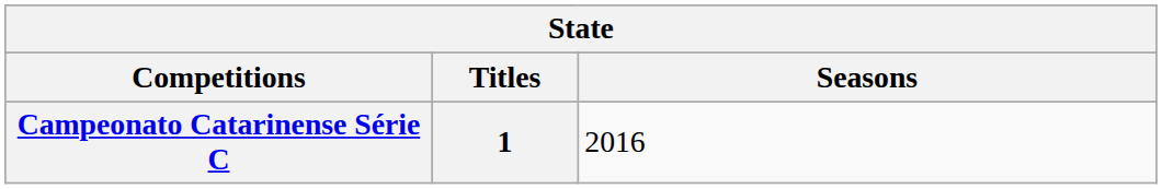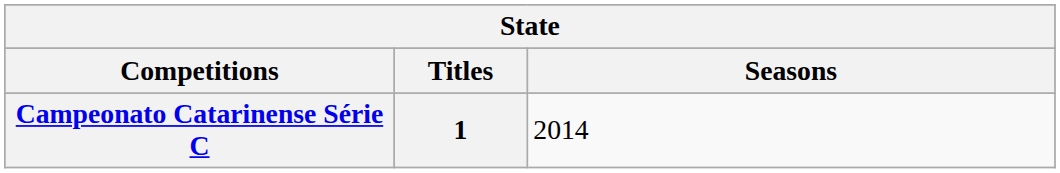 <table class="wikitable">
 <tr>
 <th colspan="3">State</th>
 </tr>
 <tr>
 <th style="width:260px">Competitions</th>
 <th style="width:80px">Titles</th>
 <th style="width:380px">Seasons</th>
 </tr>
 <tr>
 <th><a href='#'>Campeonato Catarinense Série C</a></th>
 <th>1</th>
-<td>2016</td>
+<td>2014</td>
 </tr>
 </table>
